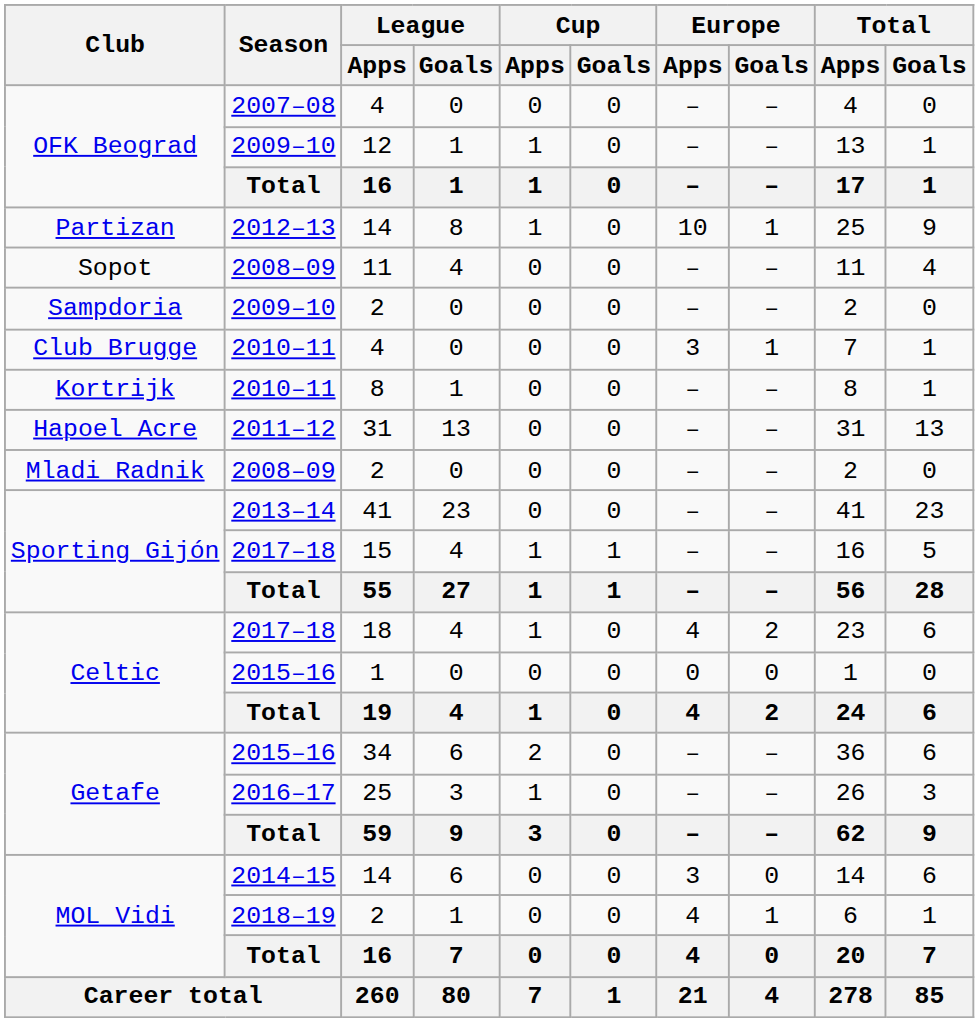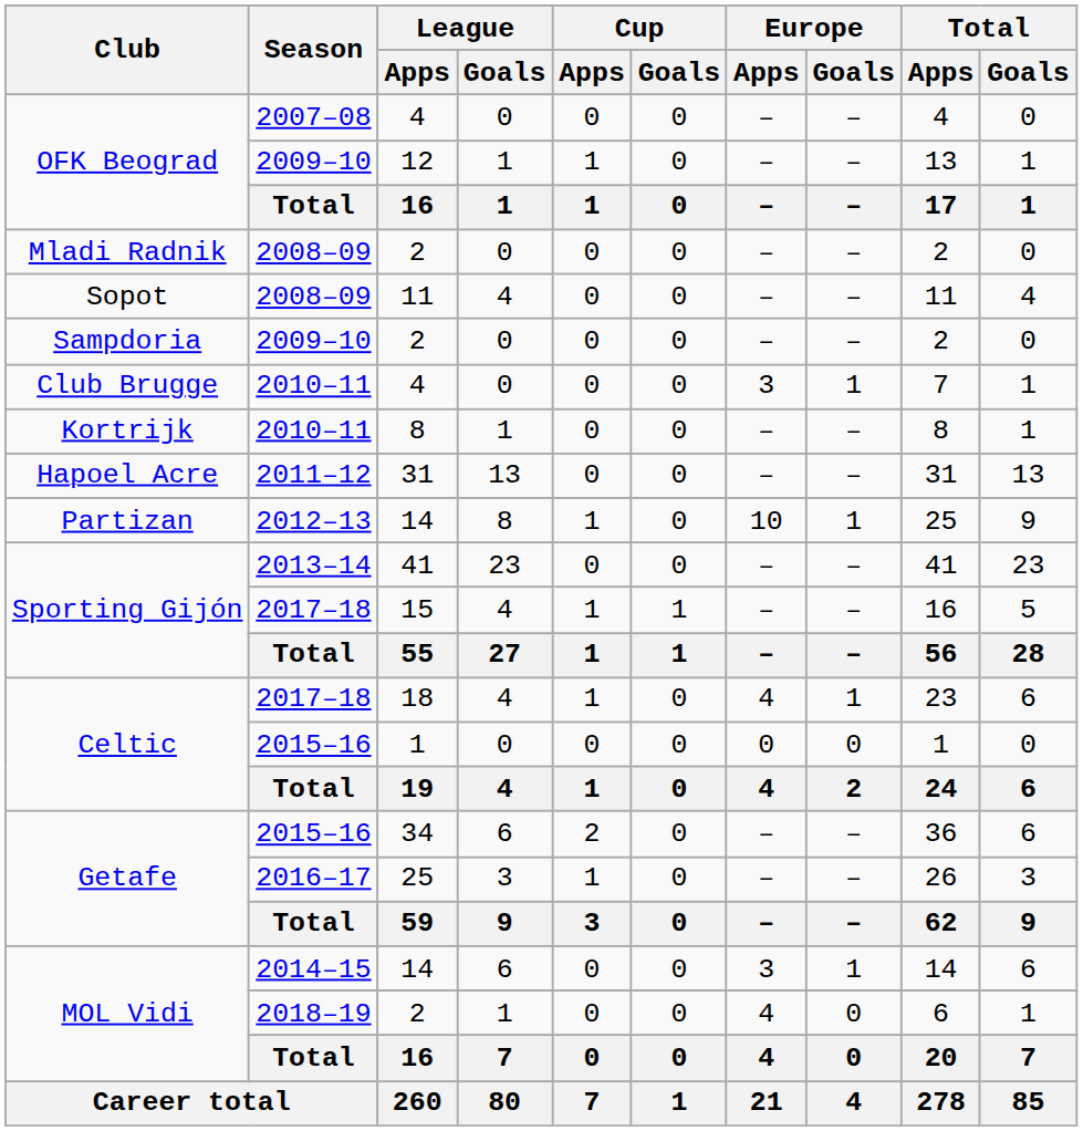 <table class="wikitable" style="text-align:center">
 <tr>
 <th rowspan="2">Club</th>
 <th rowspan="2">Season</th>
 <th colspan="2">League</th>
 <th colspan="2">Cup</th>
 <th colspan="2">Europe</th>
 <th colspan="2">Total</th>
 </tr>
 <tr>
 <th>Apps</th>
 <th>Goals</th>
 <th>Apps</th>
 <th>Goals</th>
 <th>Apps</th>
 <th>Goals</th>
 <th>Apps</th>
 <th>Goals</th>
 </tr>
 <tr>
 <td rowspan="3"><a href='#'>OFK Beograd</a></td>
 <td><a href='#'>2007–08</a></td>
 <td>4</td>
 <td>0</td>
 <td>0</td>
 <td>0</td>
 <td>–</td>
 <td>–</td>
 <td>4</td>
 <td>0</td>
 </tr>
 <tr>
 <td><a href='#'>2009–10</a></td>
 <td>12</td>
 <td>1</td>
 <td>1</td>
 <td>0</td>
 <td>–</td>
 <td>–</td>
 <td>13</td>
 <td>1</td>
 </tr>
 <tr>
 <th>Total</th>
 <th>16</th>
 <th>1</th>
 <th>1</th>
 <th>0</th>
 <th>–</th>
 <th>–</th>
 <th>17</th>
 <th>1</th>
 </tr>
 <tr>
-<td><a href='#'>Partizan</a></td>
-<td><a href='#'>2012–13</a></td>
-<td>14</td>
-<td>8</td>
-<td>1</td>
+<td><a href='#'>Mladi Radnik</a></td>
+<td><a href='#'>2008–09</a></td>
+<td>2</td>
 <td>0</td>
-<td>10</td>
-<td>1</td>
-<td>25</td>
-<td>9</td>
+<td>0</td>
+<td>0</td>
+<td>–</td>
+<td>–</td>
+<td>2</td>
+<td>0</td>
 </tr>
 <tr>
 <td>Sopot</td>
 <td><a href='#'>2008–09</a></td>
 <td>11</td>
 <td>4</td>
 <td>0</td>
 <td>0</td>
 <td>–</td>
 <td>–</td>
 <td>11</td>
 <td>4</td>
 </tr>
 <tr>
 <td><a href='#'>Sampdoria</a></td>
 <td><a href='#'>2009–10</a></td>
 <td>2</td>
 <td>0</td>
 <td>0</td>
 <td>0</td>
 <td>–</td>
 <td>–</td>
 <td>2</td>
 <td>0</td>
 </tr>
 <tr>
 <td><a href='#'>Club Brugge</a></td>
 <td><a href='#'>2010–11</a></td>
 <td>4</td>
 <td>0</td>
 <td>0</td>
 <td>0</td>
 <td>3</td>
 <td>1</td>
 <td>7</td>
 <td>1</td>
 </tr>
 <tr>
 <td><a href='#'>Kortrijk</a></td>
 <td><a href='#'>2010–11</a></td>
 <td>8</td>
 <td>1</td>
 <td>0</td>
 <td>0</td>
 <td>–</td>
 <td>–</td>
 <td>8</td>
 <td>1</td>
 </tr>
 <tr>
 <td><a href='#'>Hapoel Acre</a></td>
 <td><a href='#'>2011–12</a></td>
 <td>31</td>
 <td>13</td>
 <td>0</td>
 <td>0</td>
 <td>–</td>
 <td>–</td>
 <td>31</td>
 <td>13</td>
 </tr>
 <tr>
-<td><a href='#'>Mladi Radnik</a></td>
-<td><a href='#'>2008–09</a></td>
-<td>2</td>
+<td><a href='#'>Partizan</a></td>
+<td><a href='#'>2012–13</a></td>
+<td>14</td>
+<td>8</td>
+<td>1</td>
 <td>0</td>
-<td>0</td>
-<td>0</td>
-<td>–</td>
-<td>–</td>
-<td>2</td>
-<td>0</td>
+<td>10</td>
+<td>1</td>
+<td>25</td>
+<td>9</td>
 </tr>
 <tr>
 <td rowspan="3"><a href='#'>Sporting Gijón</a></td>
 <td><a href='#'>2013–14</a></td>
 <td>41</td>
 <td>23</td>
 <td>0</td>
 <td>0</td>
 <td>–</td>
 <td>–</td>
 <td>41</td>
 <td>23</td>
 </tr>
 <tr>
 <td><a href='#'>2017–18</a></td>
 <td>15</td>
 <td>4</td>
 <td>1</td>
 <td>1</td>
 <td>–</td>
 <td>–</td>
 <td>16</td>
 <td>5</td>
 </tr>
 <tr>
 <th>Total</th>
 <th>55</th>
 <th>27</th>
 <th>1</th>
 <th>1</th>
 <th>–</th>
 <th>–</th>
 <th>56</th>
 <th>28</th>
 </tr>
 <tr>
 <td rowspan="3"><a href='#'>Celtic</a></td>
 <td><a href='#'>2017–18</a></td>
 <td>18</td>
 <td>4</td>
 <td>1</td>
 <td>0</td>
 <td>4</td>
-<td>2</td>
+<td>1</td>
 <td>23</td>
 <td>6</td>
 </tr>
 <tr>
 <td><a href='#'>2015–16</a></td>
 <td>1</td>
 <td>0</td>
 <td>0</td>
 <td>0</td>
 <td>0</td>
 <td>0</td>
 <td>1</td>
 <td>0</td>
 </tr>
 <tr>
 <th>Total</th>
 <th>19</th>
 <th>4</th>
 <th>1</th>
 <th>0</th>
 <th>4</th>
 <th>2</th>
 <th>24</th>
 <th>6</th>
 </tr>
 <tr>
 <td rowspan="3"><a href='#'>Getafe</a></td>
 <td><a href='#'>2015–16</a></td>
 <td>34</td>
 <td>6</td>
 <td>2</td>
 <td>0</td>
 <td>–</td>
 <td>–</td>
 <td>36</td>
 <td>6</td>
 </tr>
 <tr>
 <td><a href='#'>2016–17</a></td>
 <td>25</td>
 <td>3</td>
 <td>1</td>
 <td>0</td>
 <td>–</td>
 <td>–</td>
 <td>26</td>
 <td>3</td>
 </tr>
 <tr>
 <th>Total</th>
 <th>59</th>
 <th>9</th>
 <th>3</th>
 <th>0</th>
 <th>–</th>
 <th>–</th>
 <th>62</th>
 <th>9</th>
 </tr>
 <tr>
 <td rowspan="3"><a href='#'>MOL Vidi</a></td>
 <td><a href='#'>2014–15</a></td>
 <td>14</td>
 <td>6</td>
 <td>0</td>
 <td>0</td>
 <td>3</td>
-<td>0</td>
+<td>1</td>
 <td>14</td>
 <td>6</td>
 </tr>
 <tr>
 <td><a href='#'>2018–19</a></td>
 <td>2</td>
 <td>1</td>
 <td>0</td>
 <td>0</td>
 <td>4</td>
-<td>1</td>
+<td>0</td>
 <td>6</td>
 <td>1</td>
 </tr>
 <tr>
 <th>Total</th>
 <th>16</th>
 <th>7</th>
 <th>0</th>
 <th>0</th>
 <th>4</th>
 <th>0</th>
 <th>20</th>
 <th>7</th>
 </tr>
 <tr>
 <th colspan="2">Career total</th>
 <th>260</th>
 <th>80</th>
 <th>7</th>
 <th>1</th>
 <th>21</th>
 <th>4</th>
 <th>278</th>
 <th>85</th>
 </tr>
 </table>
